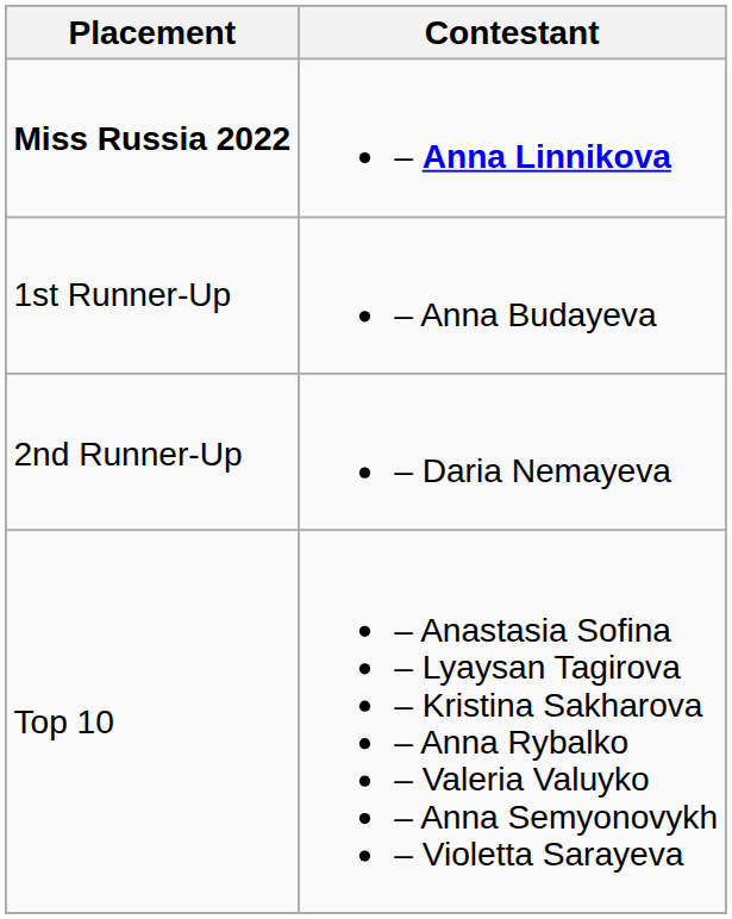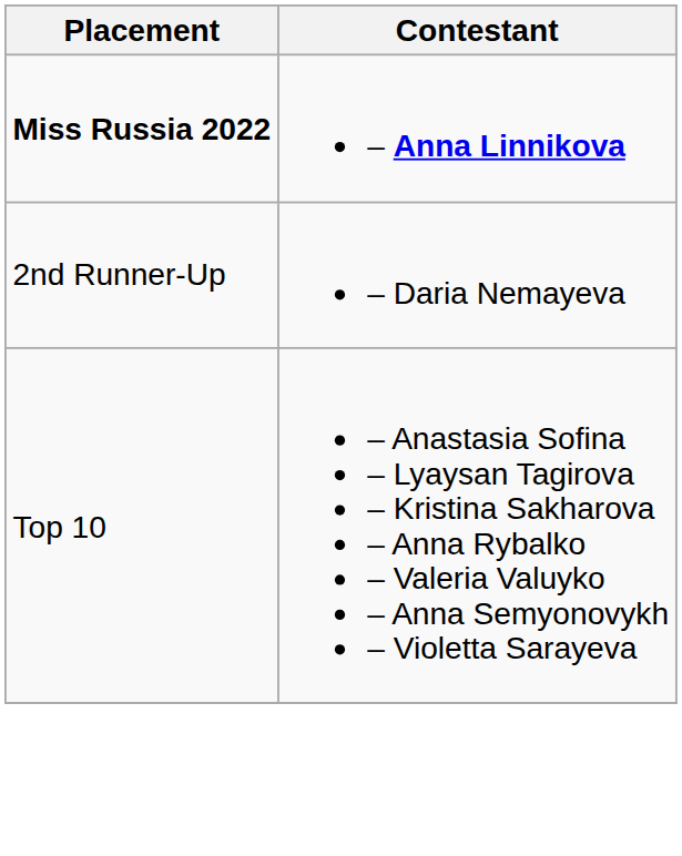 <table class="wikitable sortable" style="font-size:95%;">
 <tr>
 <th>Placement</th>
 <th>Contestant</th>
 </tr>
 <tr>
 <td><strong>Miss Russia 2022</strong></td>
 <td><br><ul><li><strong></strong> – <strong><a href='#'>Anna Linnikova</a></strong></li></ul></td>
-</tr>
-<tr>
-<td>1st Runner-Up</td>
-<td><br><ul><li> – Anna Budayeva</li></ul></td>
 </tr>
 <tr>
 <td>2nd Runner-Up</td>
 <td><br><ul><li> – Daria Nemayeva</li></ul></td>
 </tr>
 <tr>
 <td>Top 10</td>
 <td><br><ul><li> – Anastasia Sofina</li><li> – Lyaysan Tagirova</li><li> – Kristina Sakharova</li><li> – Anna Rybalko</li><li> – Valeria Valuyko</li><li> – Anna Semyonovykh</li><li> – Violetta Sarayeva</li></ul></td>
 </tr>
 <tr>
 </tr>
 </table>
